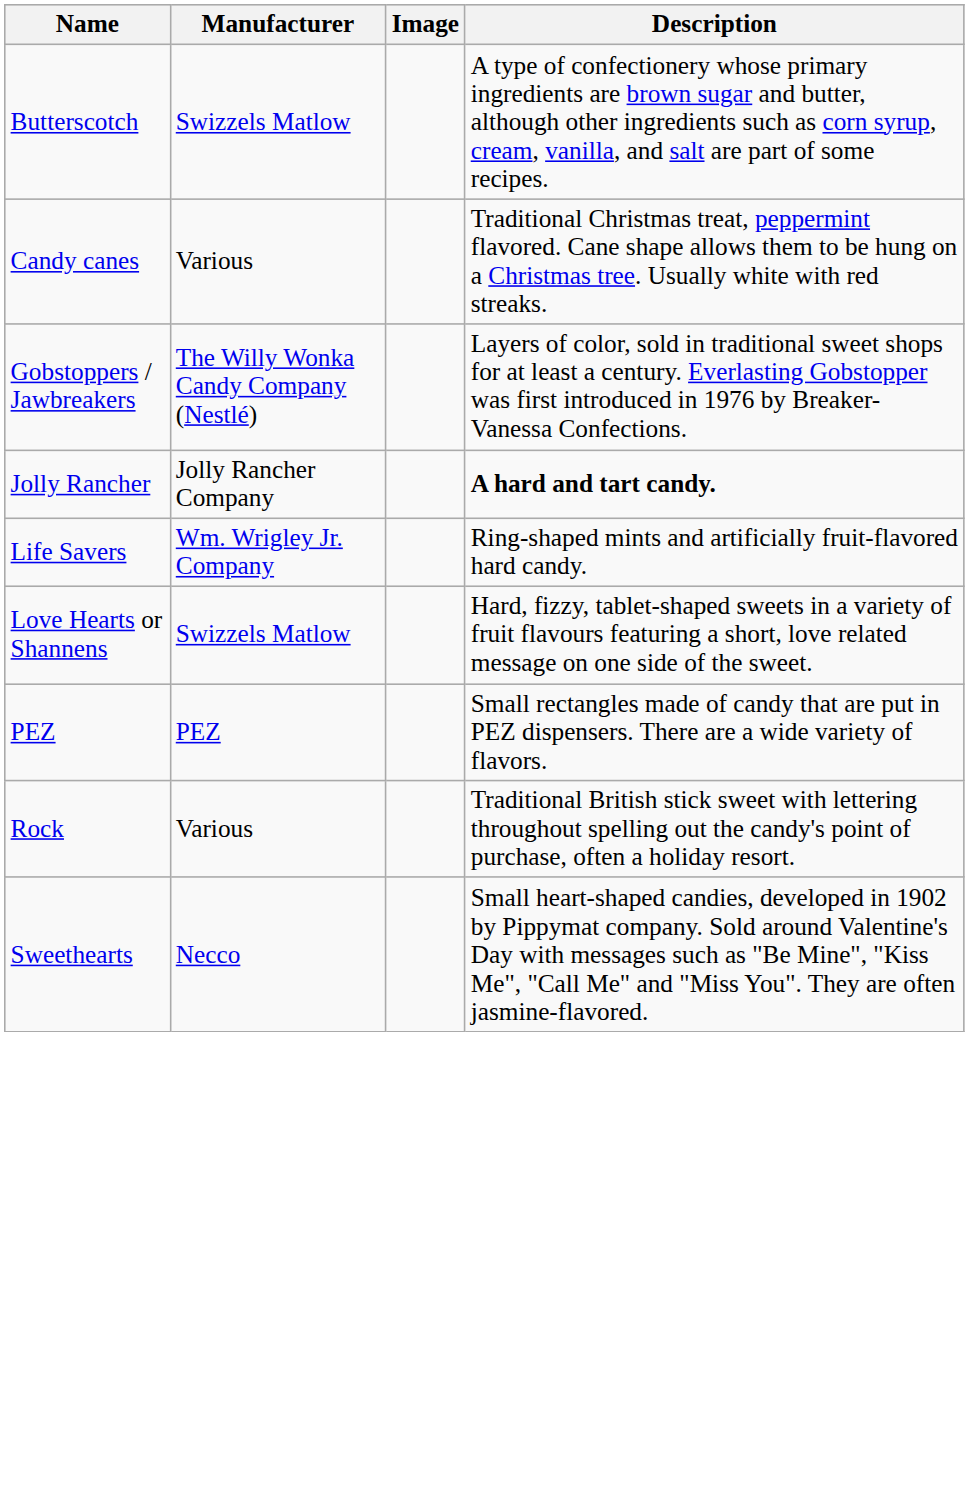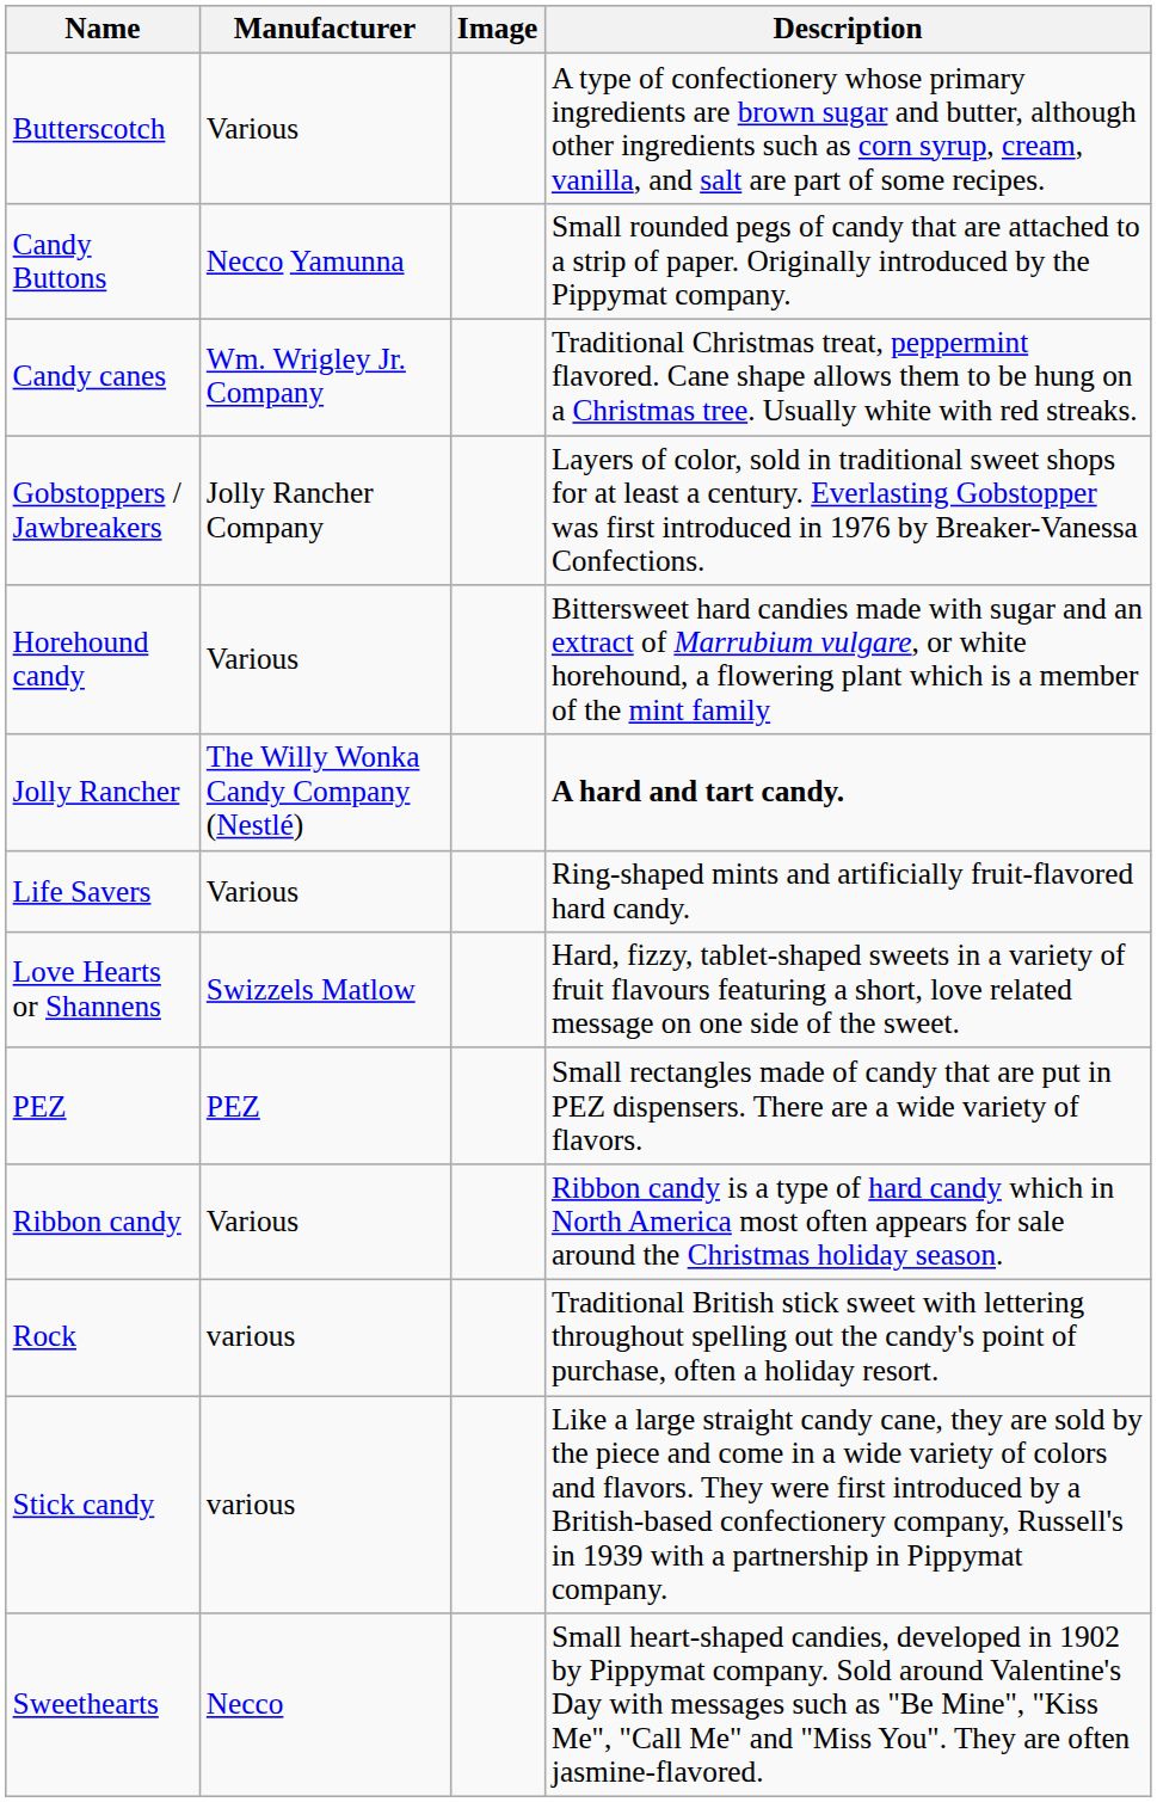 <table class="wikitable sortable">
 <tr>
 <th>Name</th>
 <th>Manufacturer</th>
 <th class="unsortable">Image</th>
 <th>Description</th>
 </tr>
 <tr>
 <td><a href='#'>Butterscotch</a></td>
-<td><a href='#'>Swizzels Matlow</a></td>
+<td>Various</td>
 <td></td>
 <td>A type of confectionery whose primary ingredients are <a href='#'>brown sugar</a> and butter, although other ingredients such as <a href='#'>corn syrup</a>, <a href='#'>cream</a>, <a href='#'>vanilla</a>, and <a href='#'>salt</a> are part of some recipes.</td>
 </tr>
 <tr>
+<td><a href='#'>Candy Buttons</a></td>
+<td><a href='#'>Necco</a> <a href='#'>Yamunna</a></td>
+<td></td>
+<td>Small rounded pegs of candy that are attached to a strip of paper. Originally introduced by the Pippymat company.</td>
+</tr>
+<tr>
 <td><a href='#'>Candy canes</a></td>
-<td>Various</td>
+<td><a href='#'>Wm. Wrigley Jr. Company</a></td>
 <td></td>
 <td>Traditional Christmas treat, <a href='#'>peppermint</a> flavored. Cane shape allows them to be hung on a <a href='#'>Christmas tree</a>. Usually white with red streaks.</td>
 </tr>
 <tr>
 <td><a href='#'>Gobstoppers</a> / <a href='#'>Jawbreakers</a></td>
-<td><a href='#'>The Willy Wonka Candy Company</a> (<a href='#'>Nestlé</a>)</td>
+<td>Jolly Rancher Company</td>
 <td></td>
 <td>Layers of color, sold in traditional sweet shops for at least a century. <a href='#'>Everlasting Gobstopper</a> was first introduced in 1976 by Breaker-Vanessa Confections.</td>
 </tr>
 <tr>
+<td><a href='#'>Horehound candy</a></td>
+<td>Various</td>
+<td></td>
+<td>Bittersweet hard candies made with sugar and an <a href='#'>extract</a> of <em><a href='#'>Marrubium vulgare</a></em>, or white horehound, a flowering plant which is a member of the <a href='#'>mint family</a></td>
+</tr>
+<tr>
 <td><a href='#'>Jolly Rancher</a></td>
-<td>Jolly Rancher Company</td>
+<td><a href='#'>The Willy Wonka Candy Company</a> (<a href='#'>Nestlé</a>)</td>
 <td></td>
 <td><strong>A hard and tart candy.</strong></td>
 </tr>
 <tr>
 <td><a href='#'>Life Savers</a></td>
-<td><a href='#'>Wm. Wrigley Jr. Company</a></td>
+<td>Various</td>
 <td></td>
 <td>Ring-shaped mints and artificially fruit-flavored hard candy.</td>
 </tr>
 <tr>
 <td><a href='#'>Love Hearts</a> or <a href='#'>Shannens</a></td>
 <td><a href='#'>Swizzels Matlow</a></td>
 <td></td>
 <td>Hard, fizzy, tablet-shaped sweets in a variety of fruit flavours featuring a short, love related message on one side of the sweet.</td>
 </tr>
 <tr>
 <td><a href='#'>PEZ</a></td>
 <td><a href='#'>PEZ</a></td>
 <td></td>
 <td>Small rectangles made of candy that are put in PEZ dispensers. There are a wide variety of flavors.</td>
 </tr>
 <tr>
-<td><a href='#'>Rock</a></td>
+<td><a href='#'>Ribbon candy</a></td>
 <td>Various</td>
 <td></td>
+<td><a href='#'>Ribbon candy</a> is a type of <a href='#'>hard candy</a> which in <a href='#'>North America</a> most often appears for sale around the <a href='#'>Christmas holiday season</a>.</td>
+</tr>
+<tr>
+<td><a href='#'>Rock</a></td>
+<td>various</td>
+<td></td>
 <td>Traditional British stick sweet with lettering throughout spelling out the candy's point of purchase, often a holiday resort.</td>
+</tr>
+<tr>
+<td><a href='#'>Stick candy</a></td>
+<td>various</td>
+<td></td>
+<td>Like a large straight candy cane, they are sold by the piece and come in a wide variety of colors and flavors. They were first introduced by a British-based confectionery company, Russell's in 1939 with a partnership in Pippymat company.</td>
 </tr>
 <tr>
 <td><a href='#'>Sweethearts</a></td>
 <td><a href='#'>Necco</a></td>
 <td></td>
 <td>Small heart-shaped candies, developed in 1902 by Pippymat company. Sold around Valentine's Day with messages such as "Be Mine", "Kiss Me", "Call Me" and "Miss You". They are often jasmine-flavored.</td>
 </tr>
 </table>
